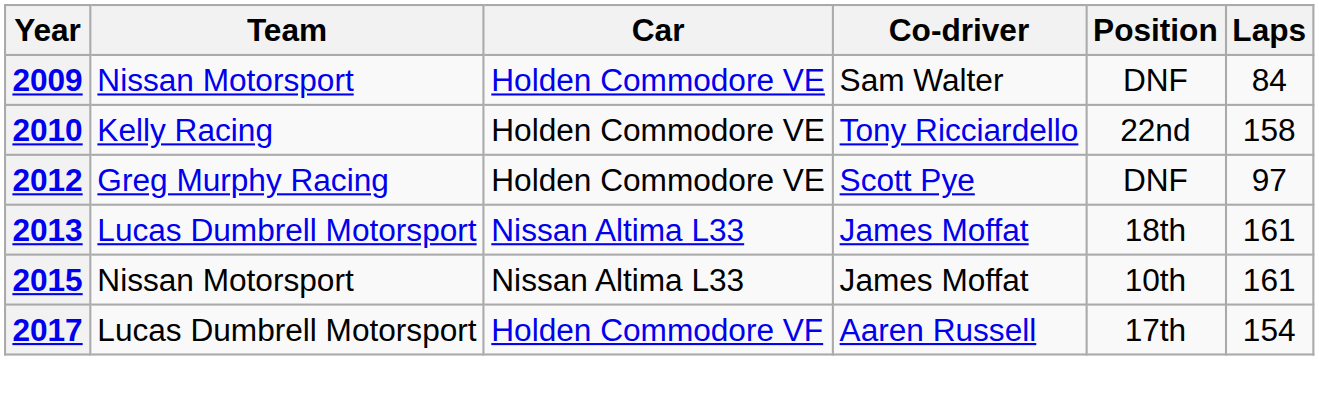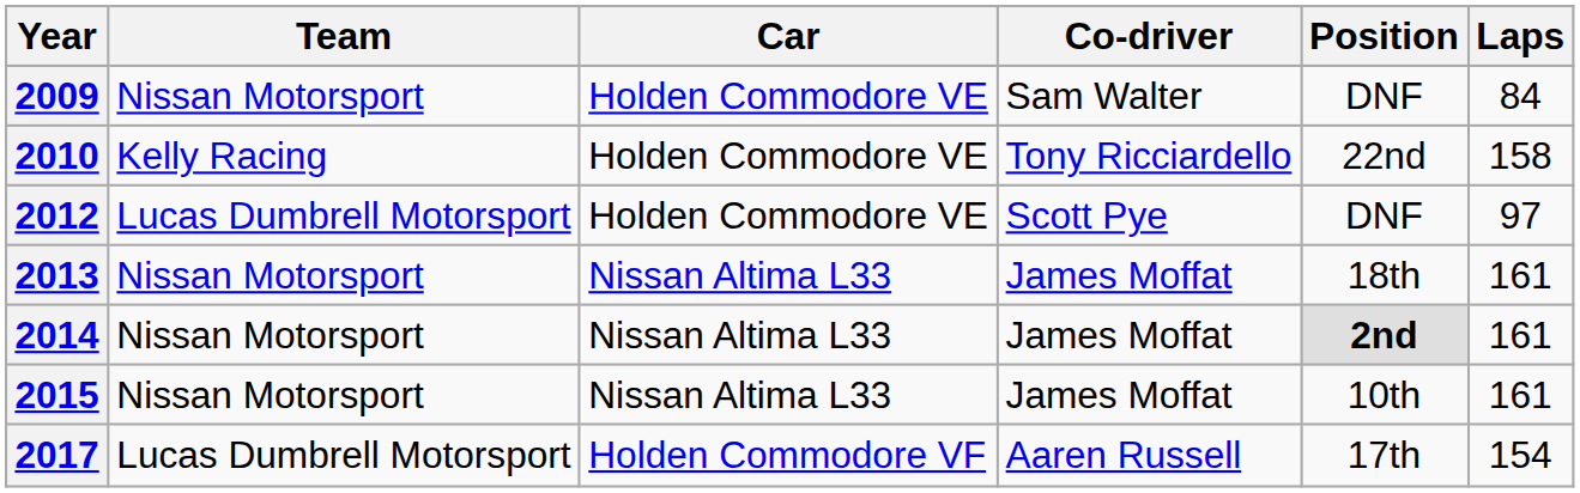 <table class="wikitable" style="font-size: 95%;">
 <tr>
 <th>Year</th>
 <th>Team</th>
 <th>Car</th>
 <th>Co-driver</th>
 <th>Position</th>
 <th>Laps</th>
 </tr>
 <tr>
 <th><a href='#'>2009</a></th>
 <td><a href='#'>Nissan Motorsport</a></td>
 <td><a href='#'>Holden Commodore VE</a></td>
 <td> Sam Walter</td>
 <td align="center">DNF</td>
 <td align="center">84</td>
 </tr>
 <tr>
 <th><a href='#'>2010</a></th>
 <td><a href='#'>Kelly Racing</a></td>
 <td>Holden Commodore VE</td>
 <td> <a href='#'>Tony Ricciardello</a></td>
 <td align="center">22nd</td>
 <td align="center">158</td>
 </tr>
 <tr>
 <th><a href='#'>2012</a></th>
-<td><a href='#'>Greg Murphy Racing</a></td>
+<td><a href='#'>Lucas Dumbrell Motorsport</a></td>
 <td>Holden Commodore VE</td>
 <td> <a href='#'>Scott Pye</a></td>
 <td align="center">DNF</td>
 <td align="center">97</td>
 </tr>
 <tr>
 <th><a href='#'>2013</a></th>
-<td><a href='#'>Lucas Dumbrell Motorsport</a></td>
+<td><a href='#'>Nissan Motorsport</a></td>
 <td><a href='#'>Nissan Altima L33</a></td>
 <td> <a href='#'>James Moffat</a></td>
 <td align="center">18th</td>
+<td align="center">161</td>
+</tr>
+<tr>
+<th><a href='#'>2014</a></th>
+<td>Nissan Motorsport</td>
+<td>Nissan Altima L33</td>
+<td> James Moffat</td>
+<td align="center" style="background:#dfdfdf;"><strong>2nd</strong></td>
 <td align="center">161</td>
 </tr>
 <tr>
 <th><a href='#'>2015</a></th>
 <td>Nissan Motorsport</td>
 <td>Nissan Altima L33</td>
 <td> James Moffat</td>
 <td align="center">10th</td>
 <td align="center">161</td>
 </tr>
 <tr>
 <th><a href='#'>2017</a></th>
 <td>Lucas Dumbrell Motorsport</td>
 <td><a href='#'>Holden Commodore VF</a></td>
 <td> <a href='#'>Aaren Russell</a></td>
 <td align="center">17th</td>
 <td align="center">154</td>
 </tr>
 </table>
